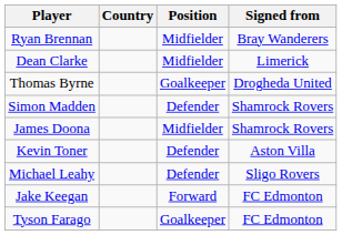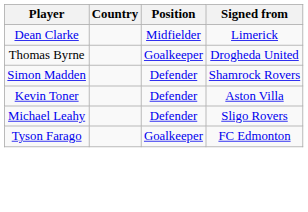 <table class="wikitable" style="text-align:center">
 <tr>
 <th>Player</th>
 <th>Country</th>
 <th>Position</th>
 <th>Signed from</th>
-</tr>
-<tr>
-<td><a href='#'>Ryan Brennan</a></td>
-<td></td>
-<td><a href='#'>Midfielder</a></td>
-<td> <a href='#'>Bray Wanderers</a></td>
 </tr>
 <tr>
 <td><a href='#'>Dean Clarke</a></td>
 <td></td>
 <td><a href='#'>Midfielder</a></td>
 <td> <a href='#'>Limerick</a></td>
 </tr>
 <tr>
 <td>Thomas Byrne</td>
 <td></td>
 <td><a href='#'>Goalkeeper</a></td>
 <td> <a href='#'>Drogheda United</a></td>
 </tr>
 <tr>
 <td><a href='#'>Simon Madden</a></td>
 <td></td>
 <td><a href='#'>Defender</a></td>
 <td> <a href='#'>Shamrock Rovers</a></td>
 </tr>
 <tr>
-<td><a href='#'>James Doona</a></td>
-<td></td>
-<td><a href='#'>Midfielder</a></td>
-<td> <a href='#'>Shamrock Rovers</a></td>
-</tr>
-<tr>
 <td><a href='#'>Kevin Toner</a></td>
 <td></td>
 <td><a href='#'>Defender</a></td>
 <td> <a href='#'>Aston Villa</a></td>
 </tr>
 <tr>
 <td><a href='#'>Michael Leahy</a></td>
 <td></td>
 <td><a href='#'>Defender</a></td>
 <td> <a href='#'>Sligo Rovers</a></td>
 </tr>
 <tr>
-<td><a href='#'>Jake Keegan</a></td>
-<td></td>
-<td><a href='#'>Forward</a></td>
-<td> <a href='#'>FC Edmonton</a></td>
-</tr>
-<tr>
 <td><a href='#'>Tyson Farago</a></td>
 <td></td>
 <td><a href='#'>Goalkeeper</a></td>
 <td> <a href='#'>FC Edmonton</a></td>
 </tr>
 </table>
